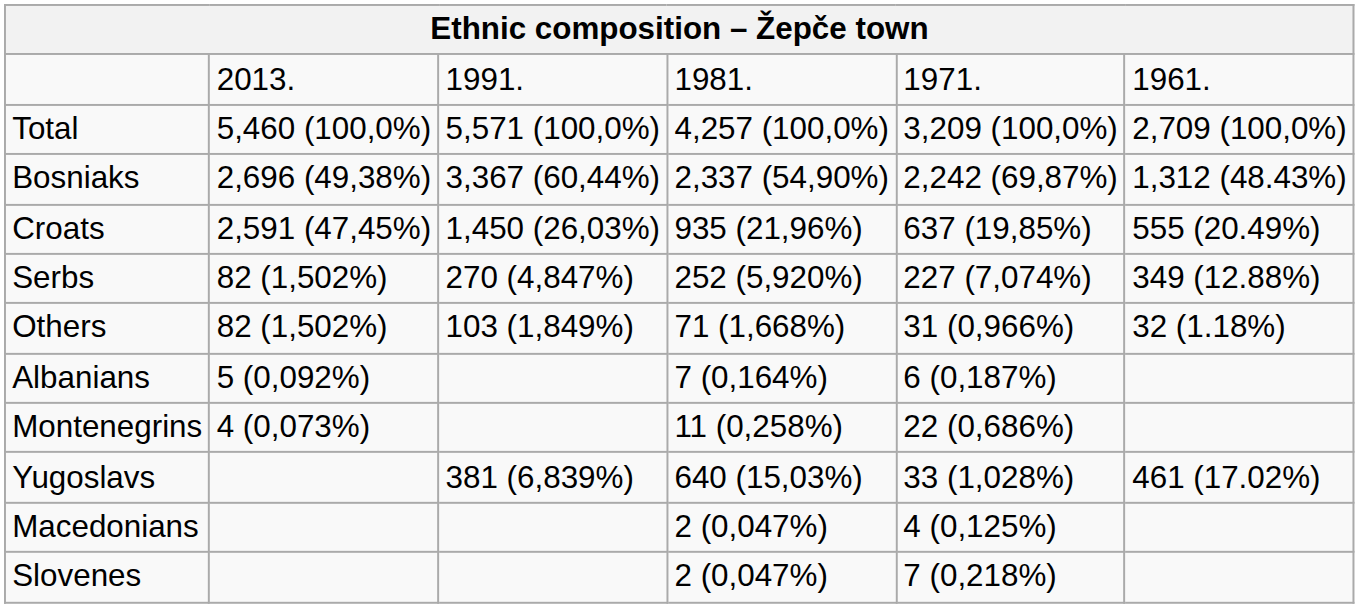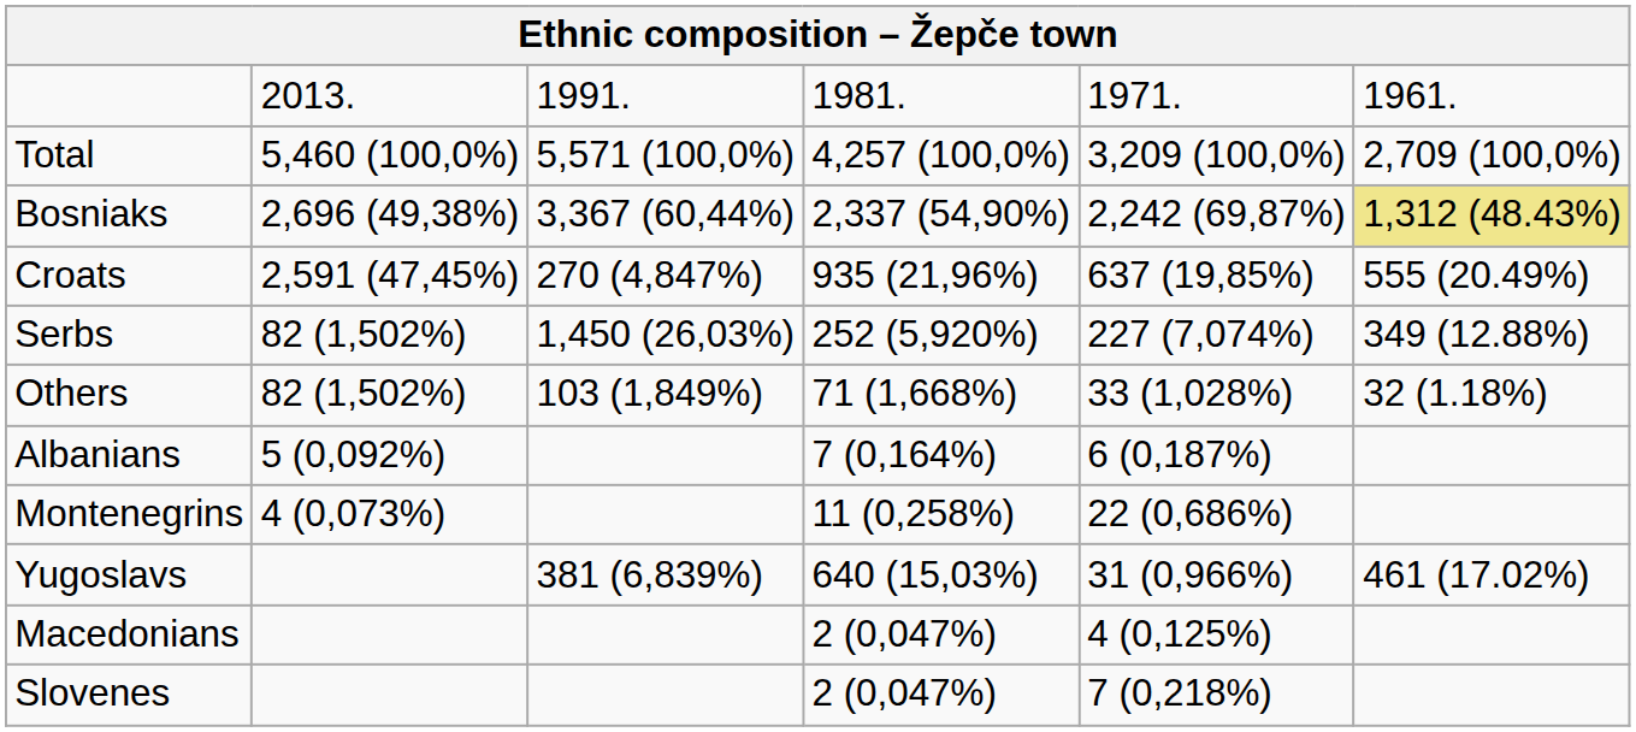 <table class="wikitable">
 <tr>
 <th colspan="9">Ethnic composition – Žepče town</th>
 </tr>
 <tr>
 <td></td>
 <td>2013.</td>
 <td>1991.</td>
 <td>1981.</td>
 <td>1971.</td>
 <td>1961.</td>
 </tr>
 <tr>
 <td>Total</td>
 <td>5,460 (100,0%)</td>
 <td>5,571 (100,0%)</td>
 <td>4,257 (100,0%)</td>
 <td>3,209 (100,0%)</td>
 <td>2,709 (100,0%)</td>
 </tr>
 <tr>
 <td>Bosniaks</td>
 <td>2,696 (49,38%)</td>
 <td>3,367 (60,44%)</td>
 <td>2,337 (54,90%)</td>
 <td>2,242 (69,87%)</td>
-<td>1,312 (48.43%)</td>
+<td style="background: khaki;">1,312 (48.43%)</td>
 </tr>
 <tr>
 <td>Croats</td>
 <td>2,591 (47,45%)</td>
-<td>1,450 (26,03%)</td>
+<td>270 (4,847%)</td>
 <td>935 (21,96%)</td>
 <td>637 (19,85%)</td>
 <td>555 (20.49%)</td>
 </tr>
 <tr>
 <td>Serbs</td>
 <td>82 (1,502%)</td>
-<td>270 (4,847%)</td>
+<td>1,450 (26,03%)</td>
 <td>252 (5,920%)</td>
 <td>227 (7,074%)</td>
 <td>349 (12.88%)</td>
 </tr>
 <tr>
 <td>Others</td>
 <td>82 (1,502%)</td>
 <td>103 (1,849%)</td>
 <td>71 (1,668%)</td>
-<td>31 (0,966%)</td>
+<td>33 (1,028%)</td>
 <td>32 (1.18%)</td>
 </tr>
 <tr>
 <td>Albanians</td>
 <td>5 (0,092%)</td>
 <td></td>
 <td>7 (0,164%)</td>
 <td>6 (0,187%)</td>
 <td></td>
 </tr>
 <tr>
 <td>Montenegrins</td>
 <td>4 (0,073%)</td>
 <td></td>
 <td>11 (0,258%)</td>
 <td>22 (0,686%)</td>
 <td></td>
 </tr>
 <tr>
 <td>Yugoslavs</td>
 <td></td>
 <td>381 (6,839%)</td>
 <td>640 (15,03%)</td>
-<td>33 (1,028%)</td>
+<td>31 (0,966%)</td>
 <td>461 (17.02%)</td>
 </tr>
 <tr>
 <td>Macedonians</td>
 <td></td>
 <td></td>
 <td>2 (0,047%)</td>
 <td>4 (0,125%)</td>
 <td></td>
 </tr>
 <tr>
 <td>Slovenes</td>
 <td></td>
 <td></td>
 <td>2 (0,047%)</td>
 <td>7 (0,218%)</td>
 <td></td>
 </tr>
 </table>
